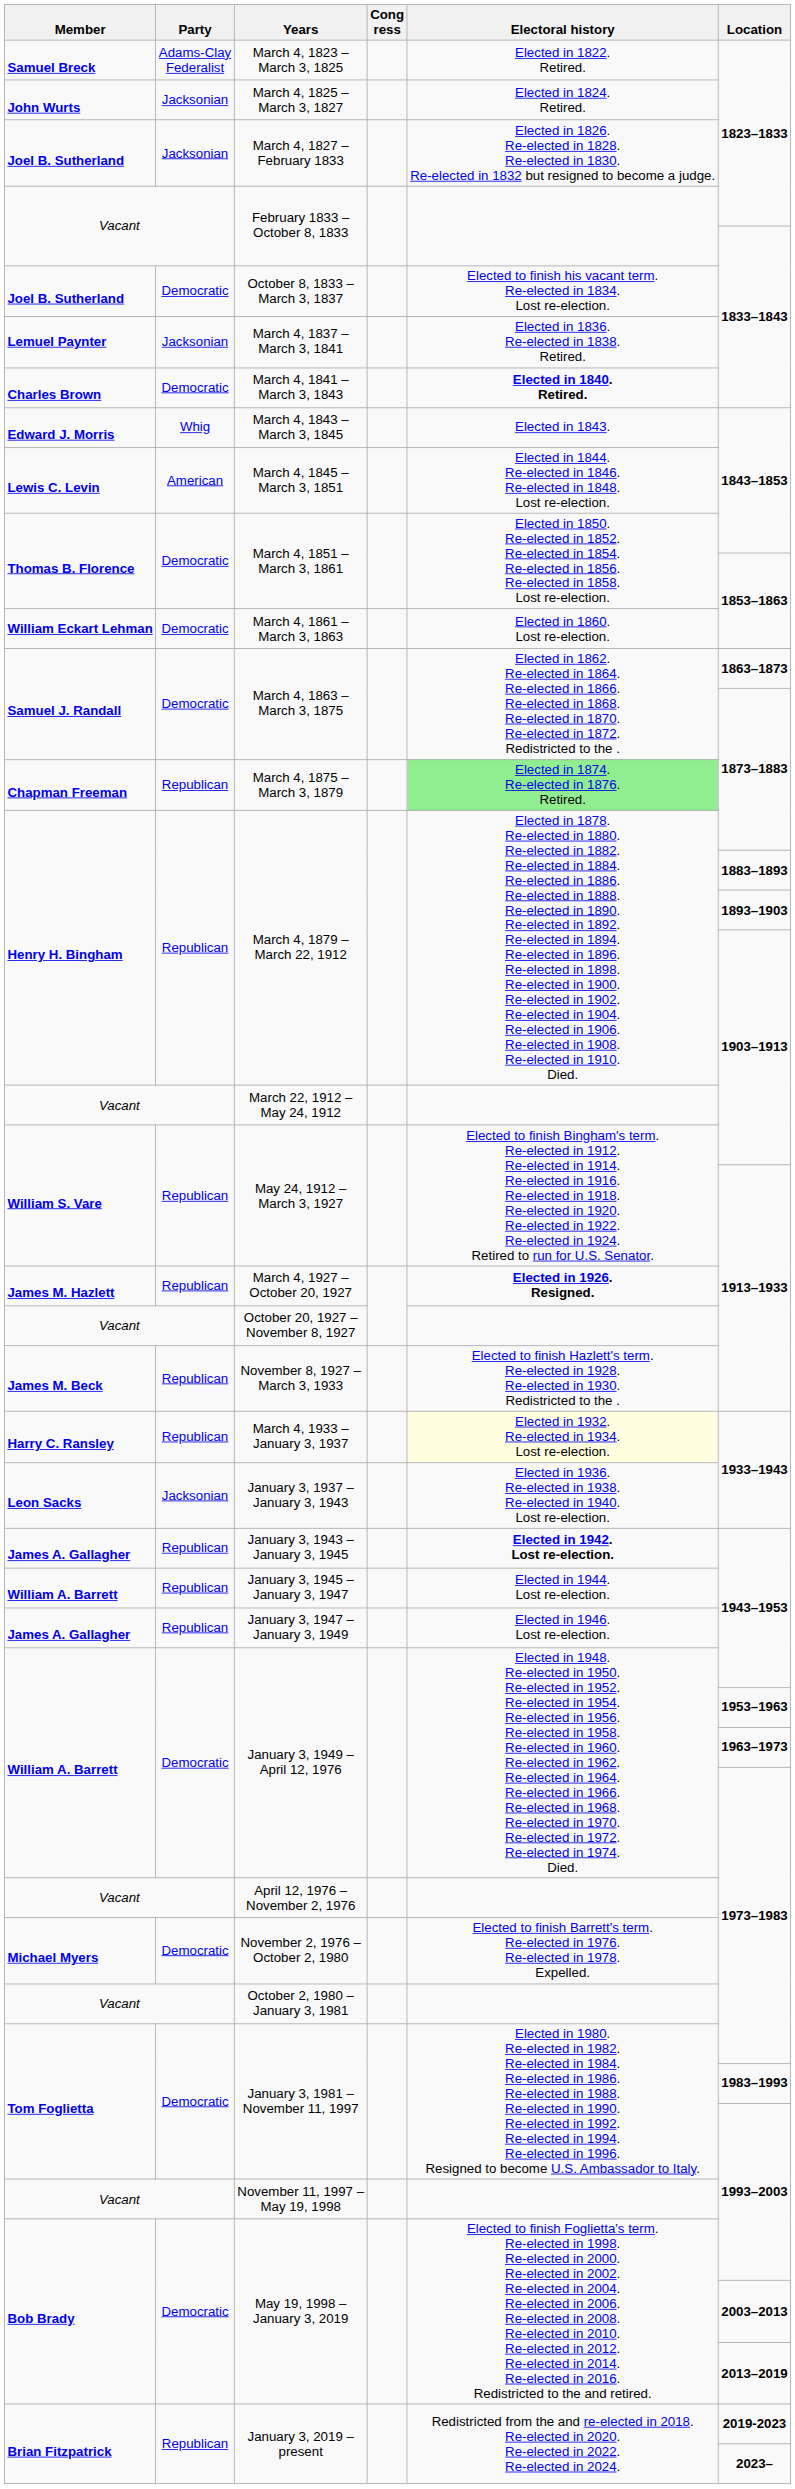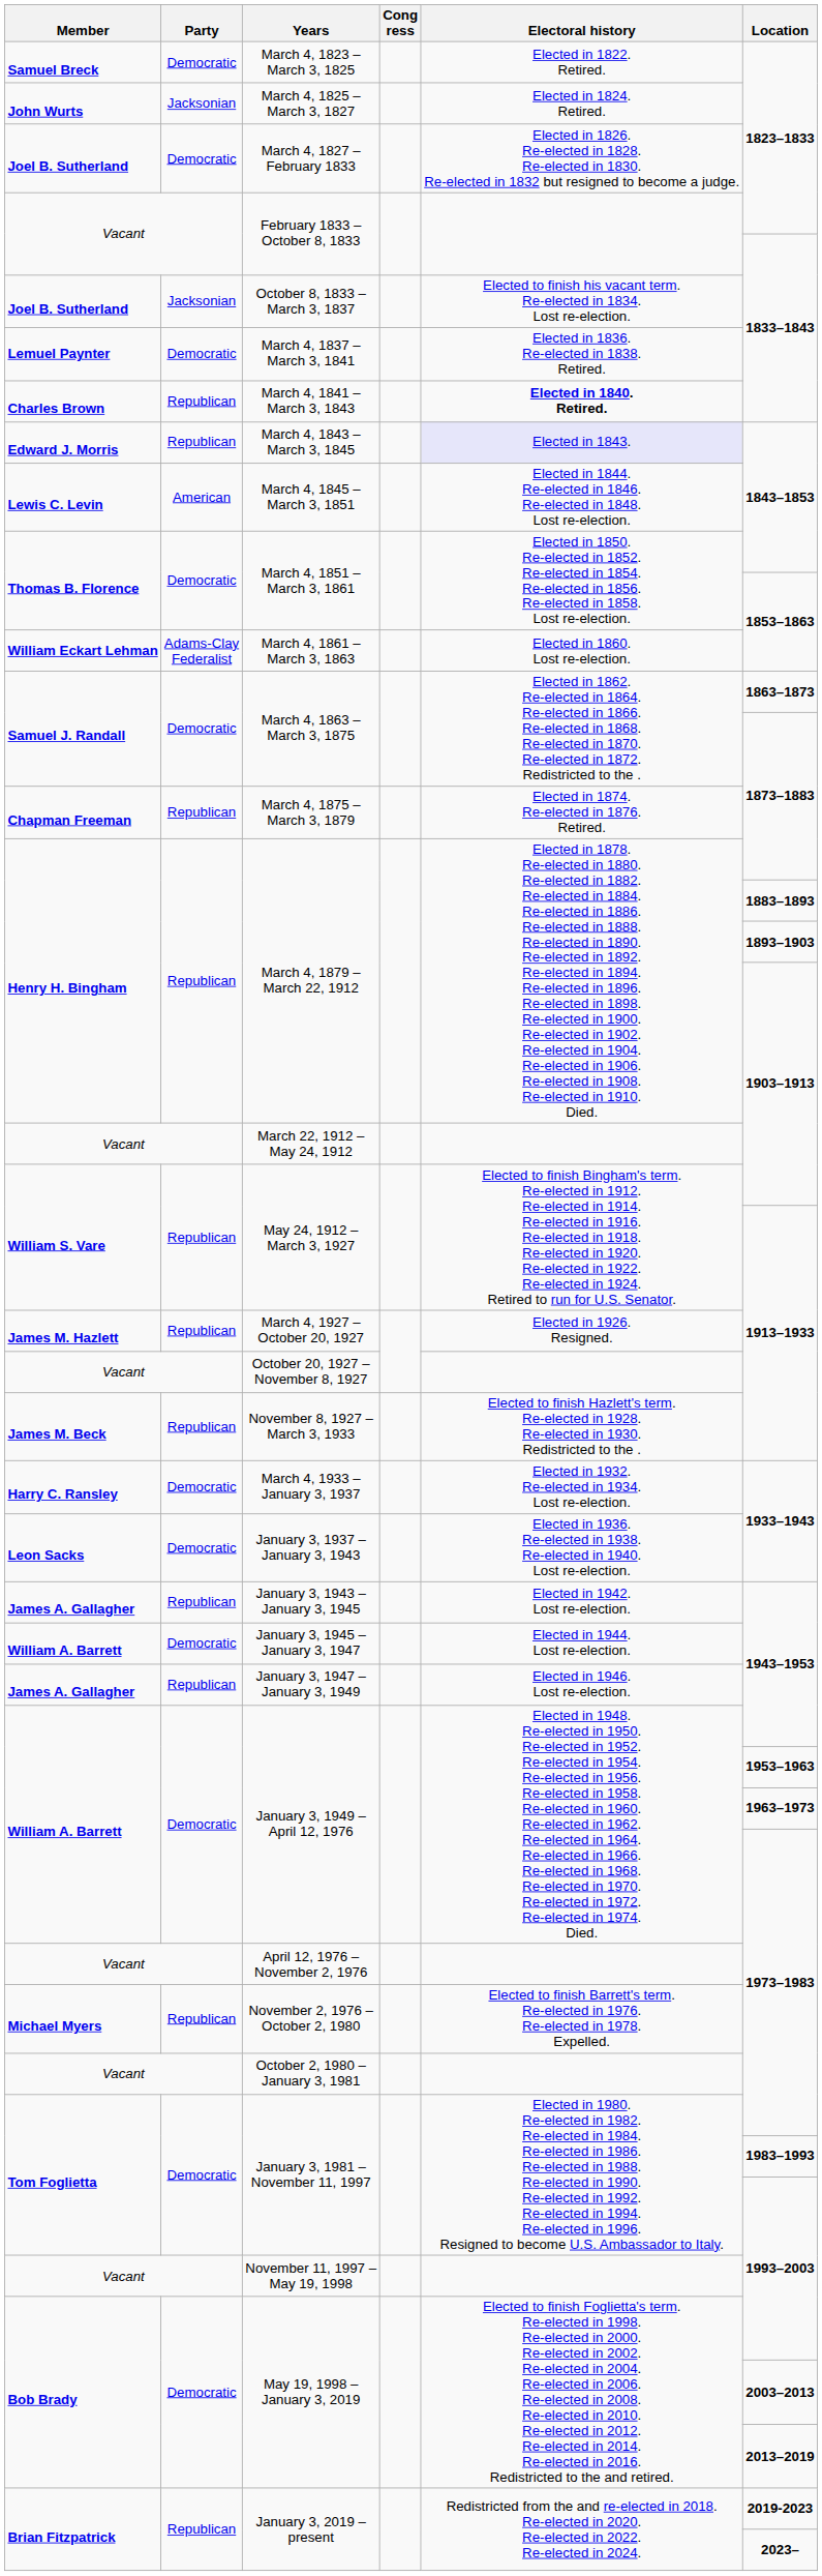 <table class=wikitable style="text-align:center">
 <tr valign=bottom>
 <th>Member</th>
 <th>Party</th>
 <th>Years</th>
 <th>Cong<br>ress</th>
 <th>Electoral history</th>
 <th>Location</th>
 </tr>
 <tr style="height:3em">
 <td align=left><br><strong><a href='#'>Samuel Breck</a></strong><br></td>
-<td><a href='#'>Adams-Clay<br>Federalist</a></td>
+<td><a href='#'>Democratic</a></td>
 <td nowrap>March 4, 1823 –<br>March 3, 1825</td>
 <td></td>
 <td><a href='#'>Elected in 1822</a>.<br>Retired.</td>
 <td rowspan=4><strong>1823–1833</strong><br></td>
 </tr>
 <tr style="height:3em">
 <td align=left><br><strong><a href='#'>John Wurts</a></strong><br></td>
 <td><a href='#'>Jacksonian</a></td>
 <td nowrap>March 4, 1825 –<br>March 3, 1827</td>
 <td></td>
 <td><a href='#'>Elected in 1824</a>.<br>Retired.</td>
 </tr>
 <tr style="height:3em">
 <td align=left><br><strong><a href='#'>Joel B. Sutherland</a></strong><br></td>
-<td><a href='#'>Jacksonian</a></td>
+<td><a href='#'>Democratic</a></td>
 <td nowrap>March 4, 1827 –<br>February 1833</td>
 <td></td>
 <td><a href='#'>Elected in 1826</a>.<br><a href='#'>Re-elected in 1828</a>.<br><a href='#'>Re-elected in 1830</a>.<br><a href='#'>Re-elected in 1832</a> but resigned to become a judge.</td>
 </tr>
 <tr style="height:3em">
 <td rowspan=2 colspan=2><em>Vacant</em></td>
 <td rowspan=2 nowrap>February 1833 –<br>October 8, 1833</td>
 <td rowspan=2></td>
 <td rowspan=2> </td>
 </tr>
 <tr style="height:3em">
 <td rowspan=4><strong>1833–1843</strong><br></td>
 </tr>
 <tr style="height:3em">
 <td align=left><br><strong><a href='#'>Joel B. Sutherland</a></strong><br></td>
-<td><a href='#'>Democratic</a></td>
+<td><a href='#'>Jacksonian</a></td>
 <td nowrap>October 8, 1833 –<br>March 3, 1837</td>
 <td></td>
 <td><a href='#'>Elected to finish his vacant term</a>.<br><a href='#'>Re-elected in 1834</a>.<br>Lost re-election.</td>
 </tr>
 <tr style="height:3em">
 <td align=left><strong><a href='#'>Lemuel Paynter</a></strong><br></td>
-<td><a href='#'>Jacksonian</a></td>
+<td><a href='#'>Democratic</a></td>
 <td nowrap>March 4, 1837 –<br>March 3, 1841</td>
 <td></td>
 <td><a href='#'>Elected in 1836</a>.<br><a href='#'>Re-elected in 1838</a>.<br>Retired.</td>
 </tr>
 <tr style="height:3em">
 <td align=left><br> <strong><a href='#'>Charles Brown</a></strong><br></td>
-<td><a href='#'>Democratic</a></td>
+<td><a href='#'>Republican</a></td>
 <td nowrap>March 4, 1841 –<br>March 3, 1843</td>
 <td></td>
 <td><strong><a href='#'>Elected in 1840</a>.<br>Retired.</strong></td>
 </tr>
 <tr style="height:3em">
 <td align=left><br><strong><a href='#'>Edward J. Morris</a></strong><br></td>
-<td><a href='#'>Whig</a></td>
+<td><a href='#'>Republican</a></td>
 <td nowrap>March 4, 1843 –<br>March 3, 1845</td>
 <td></td>
-<td><a href='#'>Elected in 1843</a>.<br></td>
+<td style="background: lavender;"><a href='#'>Elected in 1843</a>.<br></td>
 <td rowspan=3><strong>1843–1853</strong><br></td>
 </tr>
 <tr style="height:3em">
 <td align=left><br><strong><a href='#'>Lewis C. Levin</a></strong><br></td>
 <td><a href='#'>American</a></td>
 <td nowrap>March 4, 1845 –<br>March 3, 1851</td>
 <td></td>
 <td><a href='#'>Elected in 1844</a>.<br><a href='#'>Re-elected in 1846</a>.<br><a href='#'>Re-elected in 1848</a>.<br>Lost re-election.</td>
 </tr>
 <tr style="height:3em">
 <td rowspan=2 align=left><br><strong><a href='#'>Thomas B. Florence</a></strong><br></td>
 <td rowspan=2 ><a href='#'>Democratic</a></td>
 <td rowspan=2 nowrap>March 4, 1851 –<br>March 3, 1861</td>
 <td rowspan=2></td>
 <td rowspan=2><a href='#'>Elected in 1850</a>.<br><a href='#'>Re-elected in 1852</a>.<br><a href='#'>Re-elected in 1854</a>.<br><a href='#'>Re-elected in 1856</a>.<br><a href='#'>Re-elected in 1858</a>.<br>Lost re-election.</td>
 </tr>
 <tr style="height:3em">
 <td rowspan=2><strong>1853–1863</strong><br></td>
 </tr>
 <tr style="height:3em">
 <td align=left><strong><a href='#'>William Eckart Lehman</a></strong><br></td>
-<td><a href='#'>Democratic</a></td>
+<td><a href='#'>Adams-Clay<br>Federalist</a></td>
 <td nowrap>March 4, 1861 –<br>March 3, 1863</td>
 <td></td>
 <td><a href='#'>Elected in 1860</a>.<br>Lost re-election.</td>
 </tr>
 <tr style="height:3em">
 <td rowspan=2 align=left><br><strong><a href='#'>Samuel J. Randall</a></strong><br></td>
 <td rowspan=2 ><a href='#'>Democratic</a></td>
 <td rowspan=2 nowrap>March 4, 1863 –<br>March 3, 1875</td>
 <td rowspan=2></td>
 <td rowspan=2><a href='#'>Elected in 1862</a>.<br><a href='#'>Re-elected in 1864</a>.<br><a href='#'>Re-elected in 1866</a>.<br><a href='#'>Re-elected in 1868</a>.<br><a href='#'>Re-elected in 1870</a>.<br><a href='#'>Re-elected in 1872</a>.<br>Redistricted to the .</td>
 <td><strong>1863–1873</strong><br></td>
 </tr>
 <tr style="height:3em">
 <td rowspan=3><strong>1873–1883</strong><br></td>
 </tr>
 <tr style="height:3em">
 <td align=left><br><strong><a href='#'>Chapman Freeman</a></strong><br></td>
 <td><a href='#'>Republican</a></td>
 <td nowrap>March 4, 1875 –<br>March 3, 1879</td>
 <td></td>
-<td style="background: lightgreen;"><a href='#'>Elected in 1874</a>.<br><a href='#'>Re-elected in 1876</a>.<br>Retired.</td>
+<td><a href='#'>Elected in 1874</a>.<br><a href='#'>Re-elected in 1876</a>.<br>Retired.</td>
 </tr>
 <tr style="height:3em">
 <td rowspan=4 align=left><br><strong><a href='#'>Henry H. Bingham</a></strong><br></td>
 <td rowspan=4 ><a href='#'>Republican</a></td>
 <td rowspan=4 nowrap>March 4, 1879 –<br>March 22, 1912</td>
 <td rowspan=4></td>
 <td rowspan=4><a href='#'>Elected in 1878</a>.<br><a href='#'>Re-elected in 1880</a>.<br><a href='#'>Re-elected in 1882</a>.<br><a href='#'>Re-elected in 1884</a>.<br><a href='#'>Re-elected in 1886</a>.<br><a href='#'>Re-elected in 1888</a>.<br><a href='#'>Re-elected in 1890</a>.<br><a href='#'>Re-elected in 1892</a>.<br><a href='#'>Re-elected in 1894</a>.<br><a href='#'>Re-elected in 1896</a>.<br><a href='#'>Re-elected in 1898</a>.<br><a href='#'>Re-elected in 1900</a>.<br><a href='#'>Re-elected in 1902</a>.<br><a href='#'>Re-elected in 1904</a>.<br><a href='#'>Re-elected in 1906</a>.<br><a href='#'>Re-elected in 1908</a>.<br><a href='#'>Re-elected in 1910</a>.<br>Died.</td>
 </tr>
 <tr style="height:3em">
 <td><strong>1883–1893</strong><br></td>
 </tr>
 <tr style="height:3em">
 <td><strong>1893–1903</strong><br></td>
 </tr>
 <tr style="height:3em">
 <td rowspan=3><strong>1903–1913</strong><br></td>
 </tr>
 <tr style="height:3em">
 <td colspan=2><em>Vacant</em></td>
 <td nowrap>March 22, 1912 –<br>May 24, 1912</td>
 <td></td>
 </tr>
 <tr style="height:3em">
 <td rowspan=2 align=left><br><strong><a href='#'>William S. Vare</a></strong><br></td>
 <td rowspan=2 ><a href='#'>Republican</a></td>
 <td rowspan=2 nowrap>May 24, 1912 –<br>March 3, 1927</td>
 <td rowspan=2></td>
 <td rowspan=2><a href='#'>Elected to finish Bingham's term</a>.<br><a href='#'>Re-elected in 1912</a>.<br><a href='#'>Re-elected in 1914</a>.<br><a href='#'>Re-elected in 1916</a>.<br><a href='#'>Re-elected in 1918</a>.<br><a href='#'>Re-elected in 1920</a>.<br><a href='#'>Re-elected in 1922</a>.<br><a href='#'>Re-elected in 1924</a>.<br>Retired to <a href='#'>run for U.S. Senator</a>.</td>
 </tr>
 <tr style="height:3em">
 <td rowspan=4><strong>1913–1933</strong><br></td>
 </tr>
 <tr style="height:3em">
 <td align=left><br><strong><a href='#'>James M. Hazlett</a></strong><br></td>
 <td><a href='#'>Republican</a></td>
 <td nowrap>March 4, 1927 –<br>October 20, 1927</td>
 <td rowspan=2></td>
-<td><strong><a href='#'>Elected in 1926</a>.<br>Resigned.</strong></td>
+<td><a href='#'>Elected in 1926</a>.<br>Resigned.</td>
 </tr>
 <tr style="height:3em">
 <td colspan=2><em>Vacant</em></td>
 <td nowrap>October 20, 1927 –<br>November 8, 1927</td>
 </tr>
 <tr style="height:3em">
 <td align=left><br><strong><a href='#'>James M. Beck</a></strong><br></td>
 <td><a href='#'>Republican</a></td>
 <td nowrap>November 8, 1927 –<br>March 3, 1933</td>
 <td></td>
 <td><a href='#'>Elected to finish Hazlett's term</a>.<br><a href='#'>Re-elected in 1928</a>.<br><a href='#'>Re-elected in 1930</a>.<br>Redistricted to the .</td>
 </tr>
 <tr style="height:3em">
 <td align=left><br><strong><a href='#'>Harry C. Ransley</a></strong><br></td>
-<td><a href='#'>Republican</a></td>
+<td><a href='#'>Democratic</a></td>
 <td nowrap>March 4, 1933 –<br>January 3, 1937</td>
 <td></td>
-<td style="background: lightyellow;"><a href='#'>Elected in 1932</a>.<br><a href='#'>Re-elected in 1934</a>.<br>Lost re-election.</td>
+<td><a href='#'>Elected in 1932</a>.<br><a href='#'>Re-elected in 1934</a>.<br>Lost re-election.</td>
 <td rowspan=2><strong>1933–1943</strong><br></td>
 </tr>
 <tr style="height:3em">
 <td align=left><br><strong><a href='#'>Leon Sacks</a></strong><br></td>
-<td><a href='#'>Jacksonian</a></td>
+<td><a href='#'>Democratic</a></td>
 <td nowrap>January 3, 1937 –<br>January 3, 1943</td>
 <td></td>
 <td><a href='#'>Elected in 1936</a>.<br><a href='#'>Re-elected in 1938</a>.<br><a href='#'>Re-elected in 1940</a>.<br>Lost re-election.</td>
 </tr>
 <tr style="height:3em">
 <td align=left><br><strong><a href='#'>James A. Gallagher</a></strong><br></td>
 <td><a href='#'>Republican</a></td>
 <td nowrap>January 3, 1943 –<br>January 3, 1945</td>
 <td></td>
-<td><strong><a href='#'>Elected in 1942</a>.<br>Lost re-election.</strong></td>
+<td><a href='#'>Elected in 1942</a>.<br>Lost re-election.</td>
 <td rowspan=4><strong>1943–1953</strong><br></td>
 </tr>
 <tr style="height:3em">
 <td align=left><br><strong><a href='#'>William A. Barrett</a></strong><br></td>
-<td><a href='#'>Republican</a></td>
+<td><a href='#'>Democratic</a></td>
 <td nowrap>January 3, 1945 –<br>January 3, 1947</td>
 <td></td>
 <td><a href='#'>Elected in 1944</a>.<br>Lost re-election.</td>
 </tr>
 <tr style="height:3em">
 <td align=left><br><strong><a href='#'>James A. Gallagher</a></strong><br></td>
 <td><a href='#'>Republican</a></td>
 <td nowrap>January 3, 1947 –<br>January 3, 1949</td>
 <td></td>
 <td><a href='#'>Elected in 1946</a>.<br>Lost re-election.</td>
 </tr>
 <tr style="height:3em">
 <td rowspan=4 align=left><br><strong><a href='#'>William A. Barrett</a></strong><br></td>
 <td rowspan=4 ><a href='#'>Democratic</a></td>
 <td rowspan=4 nowrap>January 3, 1949 –<br>April 12, 1976</td>
 <td rowspan=4></td>
 <td rowspan=4><a href='#'>Elected in 1948</a>.<br><a href='#'>Re-elected in 1950</a>.<br><a href='#'>Re-elected in 1952</a>.<br><a href='#'>Re-elected in 1954</a>.<br><a href='#'>Re-elected in 1956</a>.<br><a href='#'>Re-elected in 1958</a>.<br><a href='#'>Re-elected in 1960</a>.<br><a href='#'>Re-elected in 1962</a>.<br><a href='#'>Re-elected in 1964</a>.<br><a href='#'>Re-elected in 1966</a>.<br><a href='#'>Re-elected in 1968</a>.<br><a href='#'>Re-elected in 1970</a>.<br><a href='#'>Re-elected in 1972</a>.<br><a href='#'>Re-elected in 1974</a>.<br>Died.</td>
 </tr>
 <tr style="height:3em">
 <td><strong>1953–1963</strong><br></td>
 </tr>
 <tr style="height:3em">
 <td><strong>1963–1973</strong><br></td>
 </tr>
 <tr style="height:3em">
 <td rowspan=5><strong>1973–1983</strong><br></td>
 </tr>
 <tr style="height:3em">
 <td colspan=2><em>Vacant</em></td>
 <td nowrap>April 12, 1976 –<br>November 2, 1976</td>
 <td></td>
 </tr>
 <tr style="height:3em">
 <td align=left><br><strong><a href='#'>Michael Myers</a></strong><br></td>
-<td><a href='#'>Democratic</a></td>
+<td><a href='#'>Republican</a></td>
 <td nowrap>November 2, 1976 –<br>October 2, 1980</td>
 <td></td>
 <td><a href='#'>Elected to finish Barrett's term</a>.<br><a href='#'>Re-elected in 1976</a>.<br><a href='#'>Re-elected in 1978</a>.<br>Expelled.</td>
 </tr>
 <tr style="height:3em">
 <td colspan=2><em>Vacant</em></td>
 <td nowrap>October 2, 1980 –<br>January 3, 1981</td>
 <td></td>
 </tr>
 <tr style="height:3em">
 <td rowspan=3 align=left><br><strong><a href='#'>Tom Foglietta</a></strong><br></td>
 <td rowspan=3 ><a href='#'>Democratic</a></td>
 <td rowspan=3 nowrap>January 3, 1981 –<br>November 11, 1997</td>
 <td rowspan=3></td>
 <td rowspan=3><a href='#'>Elected in 1980</a>.<br><a href='#'>Re-elected in 1982</a>.<br><a href='#'>Re-elected in 1984</a>.<br><a href='#'>Re-elected in 1986</a>.<br><a href='#'>Re-elected in 1988</a>.<br><a href='#'>Re-elected in 1990</a>.<br><a href='#'>Re-elected in 1992</a>.<br><a href='#'>Re-elected in 1994</a>.<br><a href='#'>Re-elected in 1996</a>.<br>Resigned to become <a href='#'>U.S. Ambassador to Italy</a>.</td>
 </tr>
 <tr style="height:3em">
 <td><strong>1983–1993</strong><br></td>
 </tr>
 <tr style="height:3em">
 <td rowspan=3><strong>1993–2003</strong><br></td>
 </tr>
 <tr style="height:3em">
 <td colspan=2><em>Vacant</em></td>
 <td nowrap>November 11, 1997 –<br>May 19, 1998</td>
 <td></td>
 </tr>
 <tr style="height:3em">
 <td rowspan=3 align=left><br><strong><a href='#'>Bob Brady</a></strong><br></td>
 <td rowspan=3 ><a href='#'>Democratic</a></td>
 <td rowspan=3 nowrap>May 19, 1998 –<br>January 3, 2019</td>
 <td rowspan=3></td>
 <td rowspan=3><a href='#'>Elected to finish Foglietta's term</a>.<br><a href='#'>Re-elected in 1998</a>.<br><a href='#'>Re-elected in 2000</a>.<br><a href='#'>Re-elected in 2002</a>.<br><a href='#'>Re-elected in 2004</a>.<br><a href='#'>Re-elected in 2006</a>.<br><a href='#'>Re-elected in 2008</a>.<br><a href='#'>Re-elected in 2010</a>.<br><a href='#'>Re-elected in 2012</a>.<br><a href='#'>Re-elected in 2014</a>.<br><a href='#'>Re-elected in 2016</a>.<br>Redistricted to the  and retired.</td>
 </tr>
 <tr style="height:3em">
 <td><strong>2003–2013</strong><br></td>
 </tr>
 <tr style="height:3em">
 <td><strong>2013–2019</strong><br></td>
 </tr>
 <tr style="height:3em">
 <td rowspan=2 align=left><br><strong><a href='#'>Brian Fitzpatrick</a></strong><br></td>
 <td rowspan=2 ><a href='#'>Republican</a></td>
 <td rowspan=2 nowrap>January 3, 2019 –<br>present</td>
 <td rowspan=2></td>
 <td rowspan=2>Redistricted from the  and <a href='#'>re-elected in 2018</a>.<br><a href='#'>Re-elected in 2020</a>.<br><a href='#'>Re-elected in 2022</a>.<br><a href='#'>Re-elected in 2024</a>.</td>
 <td><strong>2019-2023</strong><br></td>
 </tr>
 <tr style="height:3em">
 <td><strong>2023–</strong><br></td>
 </tr>
 </table>
